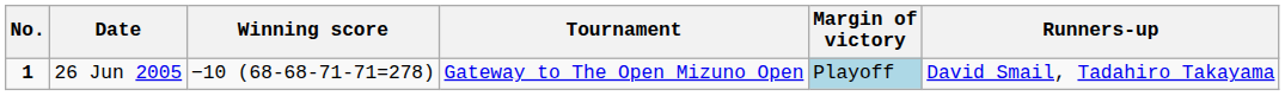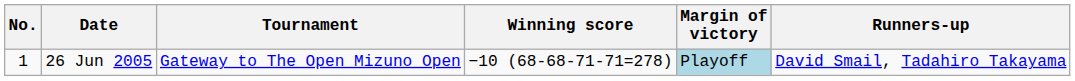 <table class="wikitable" style="font-size:95%;">
 <tr>
 <th>No.</th>
 <th>Date</th>
+<th>Tournament</th>
 <th>Winning score</th>
-<th>Tournament</th>
 <th>Margin of<br>victory</th>
 <th>Runners-up</th>
 </tr>
 <tr>
-<td align=center><strong>1</strong></td>
+<td align=center>1</td>
 <td align=right>26 Jun <a href='#'>2005</a></td>
+<td><a href='#'>Gateway to The Open Mizuno Open</a></td>
 <td>−10 (68-68-71-71=278)</td>
-<td><a href='#'>Gateway to The Open Mizuno Open</a></td>
 <td style="background: lightblue;">Playoff</td>
 <td> <a href='#'>David Smail</a>,  <a href='#'>Tadahiro Takayama</a></td>
 </tr>
 </table>
